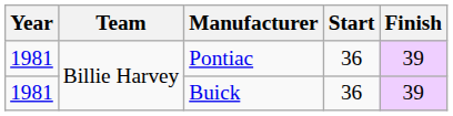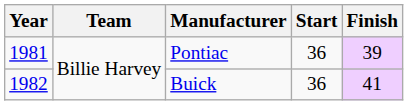 <table class="wikitable" style="font-size: 90%;">
 <tr>
 <th>Year</th>
 <th>Team</th>
 <th>Manufacturer</th>
 <th>Start</th>
 <th>Finish</th>
 </tr>
 <tr>
 <td><a href='#'>1981</a></td>
 <td rowspan=2>Billie Harvey</td>
 <td><a href='#'>Pontiac</a></td>
 <td align=center>36</td>
 <td align=center style="background:#EFCFFF;">39</td>
 </tr>
 <tr>
-<td><a href='#'>1981</a></td>
+<td><a href='#'>1982</a></td>
 <td><a href='#'>Buick</a></td>
 <td align=center>36</td>
-<td align=center style="background:#EFCFFF;">39</td>
+<td align=center style="background:#EFCFFF;">41</td>
 </tr>
 </table>
